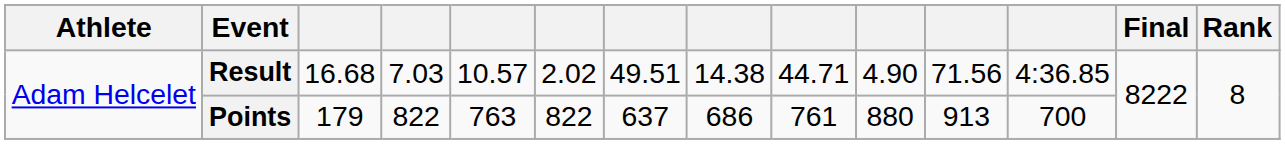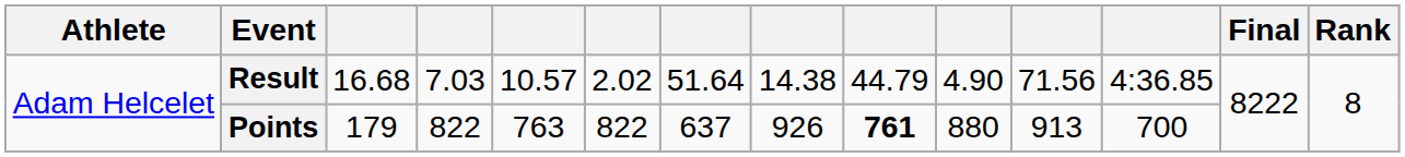 <table class=wikitable style=font-size:90%>
 <tr>
 <th>Athlete</th>
 <th>Event</th>
 <th></th>
 <th></th>
 <th></th>
 <th></th>
 <th></th>
 <th></th>
 <th></th>
 <th></th>
 <th></th>
 <th></th>
 <th>Final</th>
 <th>Rank</th>
 </tr>
 <tr align=center>
 <td rowspan=2 align=left><a href='#'>Adam Helcelet</a></td>
 <th style=font-size:95%>Result</th>
 <td>16.68</td>
 <td>7.03</td>
 <td>10.57</td>
 <td>2.02</td>
-<td>49.51</td>
+<td>51.64</td>
 <td>14.38</td>
-<td>44.71 <strong></strong></td>
+<td>44.79 <strong></strong></td>
 <td>4.90</td>
 <td>71.56 <strong></strong></td>
 <td>4:36.85 <strong></strong></td>
 <td rowspan=2>8222</td>
 <td rowspan=2>8</td>
 </tr>
 <tr align=center>
 <th style=font-size:95%>Points</th>
 <td>179</td>
 <td>822</td>
 <td>763</td>
 <td>822</td>
 <td>637</td>
-<td>686</td>
-<td>761</td>
+<td>926</td>
+<td><strong>761</strong></td>
 <td>880</td>
 <td>913</td>
 <td>700</td>
 </tr>
 </table>
